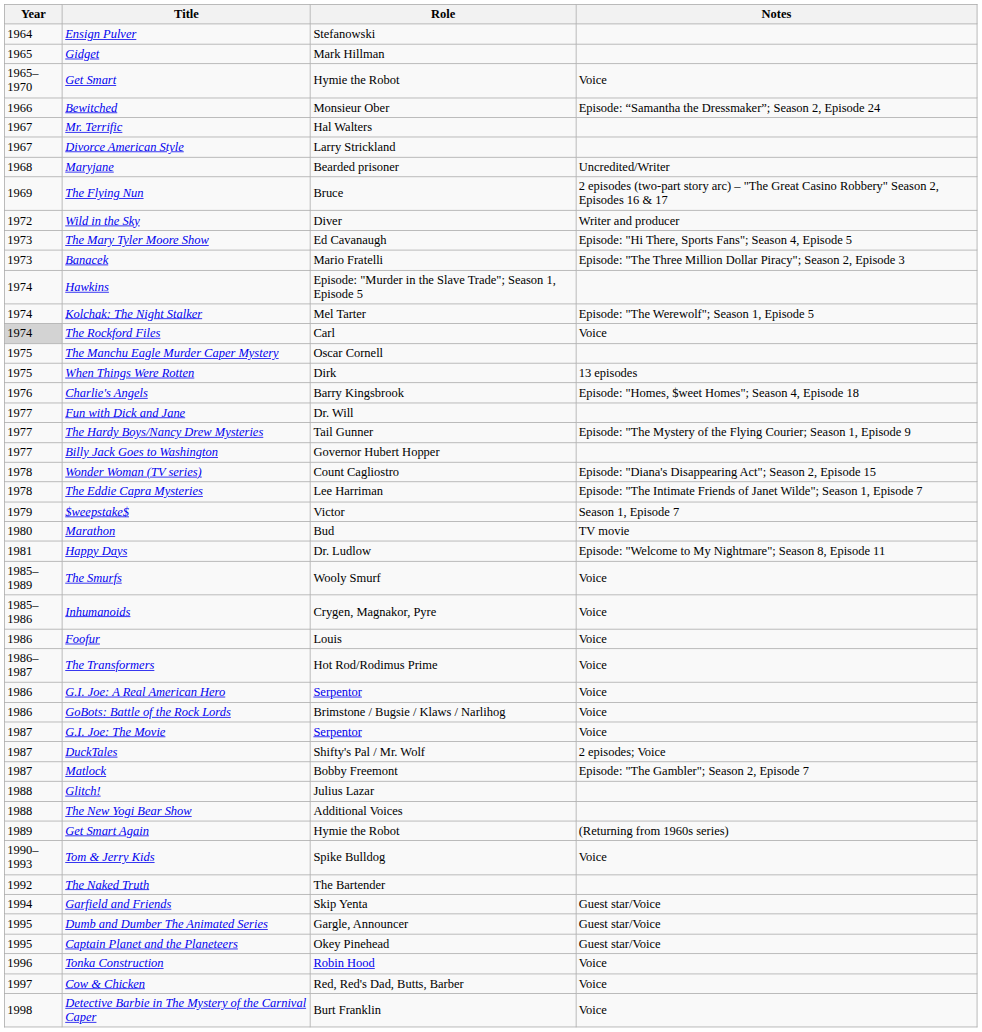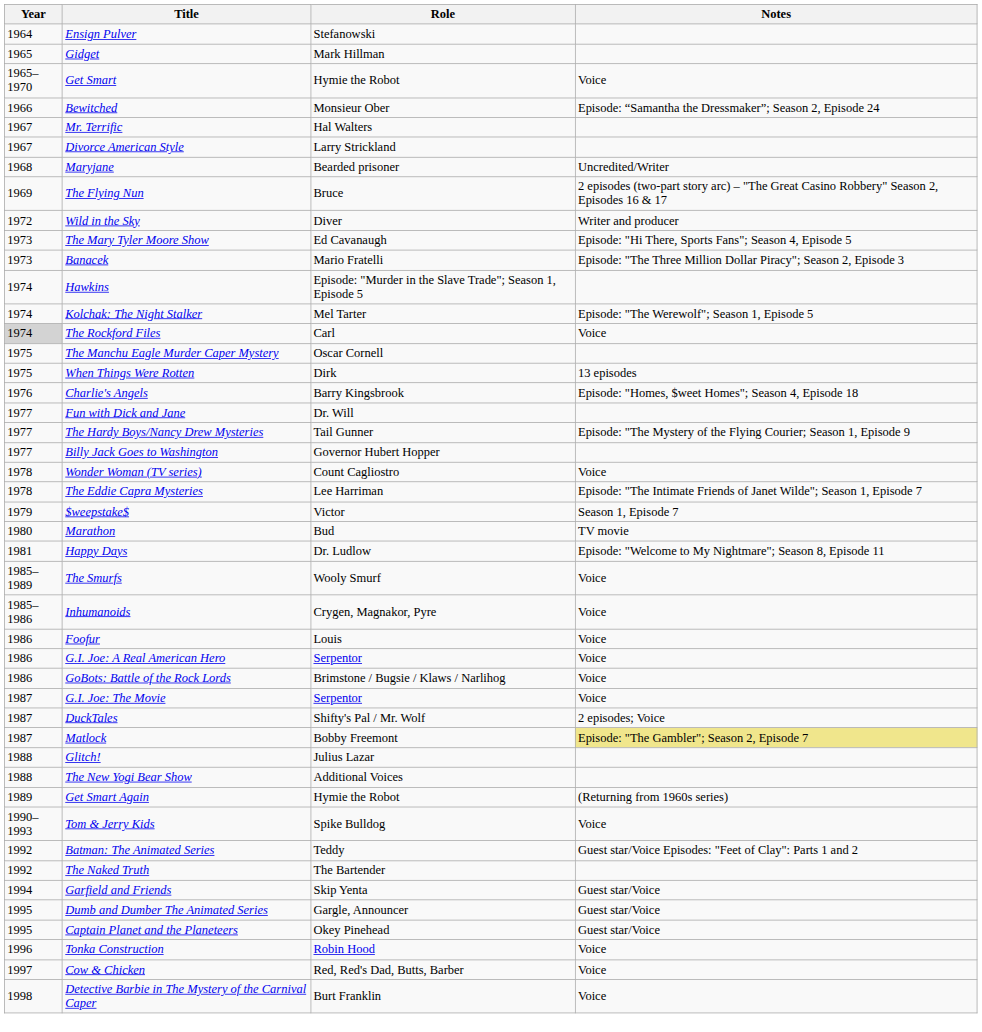 <table class="wikitable">
 <tr>
 <th>Year</th>
 <th>Title</th>
 <th>Role</th>
 <th>Notes</th>
 </tr>
 <tr>
 <td>1964</td>
 <td><em><a href='#'>Ensign Pulver</a></em></td>
 <td>Stefanowski</td>
 <td></td>
 </tr>
 <tr>
 <td>1965</td>
 <td><em><a href='#'>Gidget</a></em></td>
 <td>Mark Hillman</td>
 <td></td>
 </tr>
 <tr>
 <td>1965–1970</td>
 <td><em><a href='#'>Get Smart</a></em></td>
 <td>Hymie the Robot</td>
 <td>Voice</td>
 </tr>
 <tr>
 <td>1966</td>
 <td><em><a href='#'>Bewitched</a></em></td>
 <td>Monsieur Ober</td>
 <td>Episode: “Samantha the Dressmaker”; Season 2, Episode 24</td>
 </tr>
 <tr>
 <td>1967</td>
 <td><em><a href='#'>Mr. Terrific</a></em></td>
 <td>Hal Walters</td>
 <td></td>
 </tr>
 <tr>
 <td>1967</td>
 <td><em><a href='#'>Divorce American Style</a></em></td>
 <td>Larry Strickland</td>
 <td></td>
 </tr>
 <tr>
 <td>1968</td>
 <td><em><a href='#'>Maryjane</a></em></td>
 <td>Bearded prisoner</td>
 <td>Uncredited/Writer</td>
 </tr>
 <tr>
 <td>1969</td>
 <td><em><a href='#'>The Flying Nun</a></em></td>
 <td>Bruce</td>
 <td>2 episodes (two-part story arc) – "The Great Casino Robbery" Season 2, Episodes 16 & 17</td>
 </tr>
 <tr>
 <td>1972</td>
 <td><em><a href='#'>Wild in the Sky</a></em></td>
 <td>Diver</td>
 <td>Writer and producer</td>
 </tr>
 <tr>
 <td>1973</td>
 <td><em><a href='#'>The Mary Tyler Moore Show</a></em></td>
 <td>Ed Cavanaugh</td>
 <td>Episode: "Hi There, Sports Fans"; Season 4, Episode 5</td>
 </tr>
 <tr>
 <td>1973</td>
 <td><em><a href='#'>Banacek</a></em></td>
 <td>Mario Fratelli</td>
 <td>Episode: "The Three Million Dollar Piracy"; Season 2, Episode 3</td>
 </tr>
 <tr>
 <td>1974</td>
 <td><em><a href='#'>Hawkins</a></em></td>
 <td>Episode: "Murder in the Slave Trade"; Season 1, Episode 5</td>
 </tr>
 <tr>
 <td>1974</td>
 <td><em><a href='#'>Kolchak: The Night Stalker</a></em></td>
 <td>Mel Tarter</td>
 <td>Episode: "The Werewolf"; Season 1, Episode 5</td>
 </tr>
 <tr>
 <td style="background: lightgrey;">1974</td>
 <td><em><a href='#'>The Rockford Files</a></em></td>
 <td>Carl</td>
 <td>Voice</td>
 </tr>
 <tr>
 <td>1975</td>
 <td><em><a href='#'>The Manchu Eagle Murder Caper Mystery</a></em></td>
 <td>Oscar Cornell</td>
 <td></td>
 </tr>
 <tr>
 <td>1975</td>
 <td><em><a href='#'>When Things Were Rotten</a></em></td>
 <td>Dirk</td>
 <td>13 episodes</td>
 </tr>
 <tr>
 <td>1976</td>
 <td><em><a href='#'>Charlie's Angels</a></em></td>
 <td>Barry Kingsbrook</td>
 <td>Episode: "Homes, $weet Homes"; Season 4, Episode 18</td>
 </tr>
 <tr>
 <td>1977</td>
 <td><em><a href='#'>Fun with Dick and Jane</a></em></td>
 <td>Dr. Will</td>
 <td></td>
 </tr>
 <tr>
 <td>1977</td>
 <td><em><a href='#'>The Hardy Boys/Nancy Drew Mysteries</a></em></td>
 <td>Tail Gunner</td>
 <td>Episode: "The Mystery of the Flying Courier; Season 1, Episode 9</td>
 </tr>
 <tr>
 <td>1977</td>
 <td><em><a href='#'>Billy Jack Goes to Washington</a></em></td>
 <td>Governor Hubert Hopper</td>
 <td></td>
 </tr>
 <tr>
 <td>1978</td>
 <td><em><a href='#'>Wonder Woman (TV series)</a></em></td>
 <td>Count Cagliostro</td>
-<td>Episode: "Diana's Disappearing Act"; Season 2, Episode 15</td>
+<td>Voice</td>
 </tr>
 <tr>
 <td>1978</td>
 <td><em><a href='#'>The Eddie Capra Mysteries</a></em></td>
 <td>Lee Harriman</td>
 <td>Episode: "The Intimate Friends of Janet Wilde"; Season 1, Episode 7</td>
 </tr>
 <tr>
 <td>1979</td>
 <td><em><a href='#'>$weepstake$</a></em></td>
 <td>Victor</td>
 <td>Season 1, Episode 7</td>
 </tr>
 <tr>
 <td>1980</td>
 <td><em><a href='#'>Marathon</a></em></td>
 <td>Bud</td>
 <td>TV movie</td>
 </tr>
 <tr>
 <td>1981</td>
 <td><em><a href='#'>Happy Days</a></em></td>
 <td>Dr. Ludlow</td>
 <td>Episode: "Welcome to My Nightmare"; Season 8, Episode 11</td>
 </tr>
 <tr>
 <td>1985–1989</td>
 <td><em><a href='#'> The Smurfs</a></em></td>
 <td>Wooly Smurf</td>
 <td>Voice</td>
 </tr>
 <tr>
 <td>1985–1986</td>
 <td><em><a href='#'>Inhumanoids</a></em></td>
 <td>Crygen, Magnakor, Pyre</td>
 <td>Voice</td>
 </tr>
 <tr>
 <td>1986</td>
 <td><em><a href='#'>Foofur</a></em></td>
 <td>Louis</td>
 <td>Voice</td>
 </tr>
 <tr>
-<td>1986–1987</td>
-<td><em><a href='#'> The Transformers</a></em></td>
-<td>Hot Rod/Rodimus Prime</td>
-<td>Voice</td>
-</tr>
-<tr>
 <td>1986</td>
 <td><em><a href='#'>G.I. Joe: A Real American Hero</a></em></td>
 <td><a href='#'>Serpentor</a></td>
 <td>Voice</td>
 </tr>
 <tr>
 <td>1986</td>
 <td><em><a href='#'>GoBots: Battle of the Rock Lords</a></em></td>
 <td>Brimstone / Bugsie / Klaws / Narlihog</td>
 <td>Voice</td>
 </tr>
 <tr>
 <td>1987</td>
 <td><em><a href='#'>G.I. Joe: The Movie</a></em></td>
 <td><a href='#'>Serpentor</a></td>
 <td>Voice</td>
 </tr>
 <tr>
 <td>1987</td>
 <td><em><a href='#'>DuckTales</a></em></td>
 <td>Shifty's Pal / Mr. Wolf</td>
 <td>2 episodes; Voice</td>
 </tr>
 <tr>
 <td>1987</td>
 <td><em><a href='#'>Matlock</a></em></td>
 <td>Bobby Freemont</td>
-<td>Episode: "The Gambler"; Season 2, Episode 7</td>
+<td style="background: khaki;">Episode: "The Gambler"; Season 2, Episode 7</td>
 </tr>
 <tr>
 <td>1988</td>
 <td><em><a href='#'>Glitch!</a></em></td>
 <td>Julius Lazar</td>
 <td></td>
 </tr>
 <tr>
 <td>1988</td>
 <td><em><a href='#'>The New Yogi Bear Show</a></em></td>
 <td>Additional Voices</td>
 <td></td>
 </tr>
 <tr>
 <td>1989</td>
 <td><em><a href='#'>Get Smart Again</a></em></td>
 <td>Hymie the Robot</td>
 <td>(Returning from 1960s series)</td>
 </tr>
 <tr>
 <td>1990–1993</td>
 <td><em><a href='#'>Tom & Jerry Kids</a></em></td>
 <td>Spike Bulldog</td>
 <td>Voice</td>
+</tr>
+<tr>
+<td>1992</td>
+<td><em><a href='#'>Batman: The Animated Series</a></em></td>
+<td>Teddy</td>
+<td>Guest star/Voice Episodes: "Feet of Clay": Parts 1 and 2</td>
 </tr>
 <tr>
 <td>1992</td>
 <td><em><a href='#'>The Naked Truth</a></em></td>
 <td>The Bartender</td>
 <td></td>
 </tr>
 <tr>
 <td>1994</td>
 <td><em><a href='#'>Garfield and Friends</a></em></td>
 <td>Skip Yenta</td>
 <td>Guest star/Voice</td>
 </tr>
 <tr>
 <td>1995</td>
 <td><em><a href='#'>Dumb and Dumber The Animated Series</a></em></td>
 <td>Gargle, Announcer</td>
 <td>Guest star/Voice</td>
 </tr>
 <tr>
 <td>1995</td>
 <td><em><a href='#'>Captain Planet and the Planeteers</a></em></td>
 <td>Okey Pinehead</td>
 <td>Guest star/Voice</td>
 </tr>
 <tr>
 <td>1996</td>
 <td><em><a href='#'>Tonka Construction</a></em></td>
 <td><a href='#'>Robin Hood</a></td>
 <td>Voice</td>
 </tr>
 <tr>
 <td>1997</td>
 <td><em><a href='#'>Cow & Chicken</a></em></td>
 <td>Red, Red's Dad, Butts, Barber</td>
 <td>Voice</td>
 </tr>
 <tr>
 <td>1998</td>
 <td><em><a href='#'>Detective Barbie in The Mystery of the Carnival Caper</a></em></td>
 <td>Burt Franklin</td>
 <td>Voice</td>
 </tr>
 </table>
